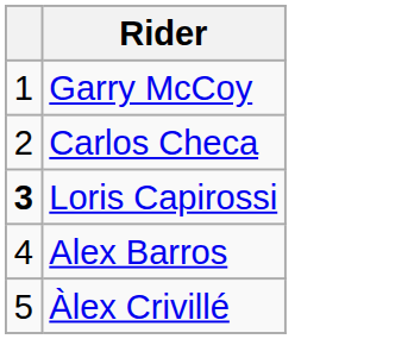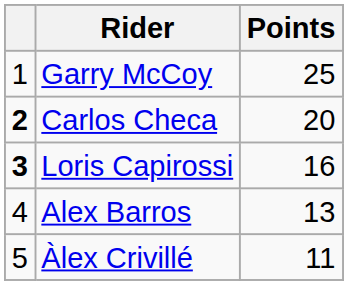 <table class="wikitable" style="font-size: 95%;">
 <tr>
 <th></th>
 <th>Rider</th>
+<th>Points</th>
 </tr>
 <tr>
 <td align=center>1</td>
 <td> <a href='#'>Garry McCoy</a></td>
+<td align=right>25</td>
 </tr>
 <tr>
-<td align=center>2</td>
+<td align=center><strong>2</strong></td>
 <td> <a href='#'>Carlos Checa</a></td>
+<td align=right>20</td>
 </tr>
 <tr>
 <td align=center><strong>3</strong></td>
 <td> <a href='#'>Loris Capirossi</a></td>
+<td align=right>16</td>
 </tr>
 <tr>
 <td align=center>4</td>
 <td> <a href='#'>Alex Barros</a></td>
+<td align=right>13</td>
 </tr>
 <tr>
 <td align=center>5</td>
 <td> <a href='#'>Àlex Crivillé</a></td>
+<td align=right>11</td>
 </tr>
 </table>
